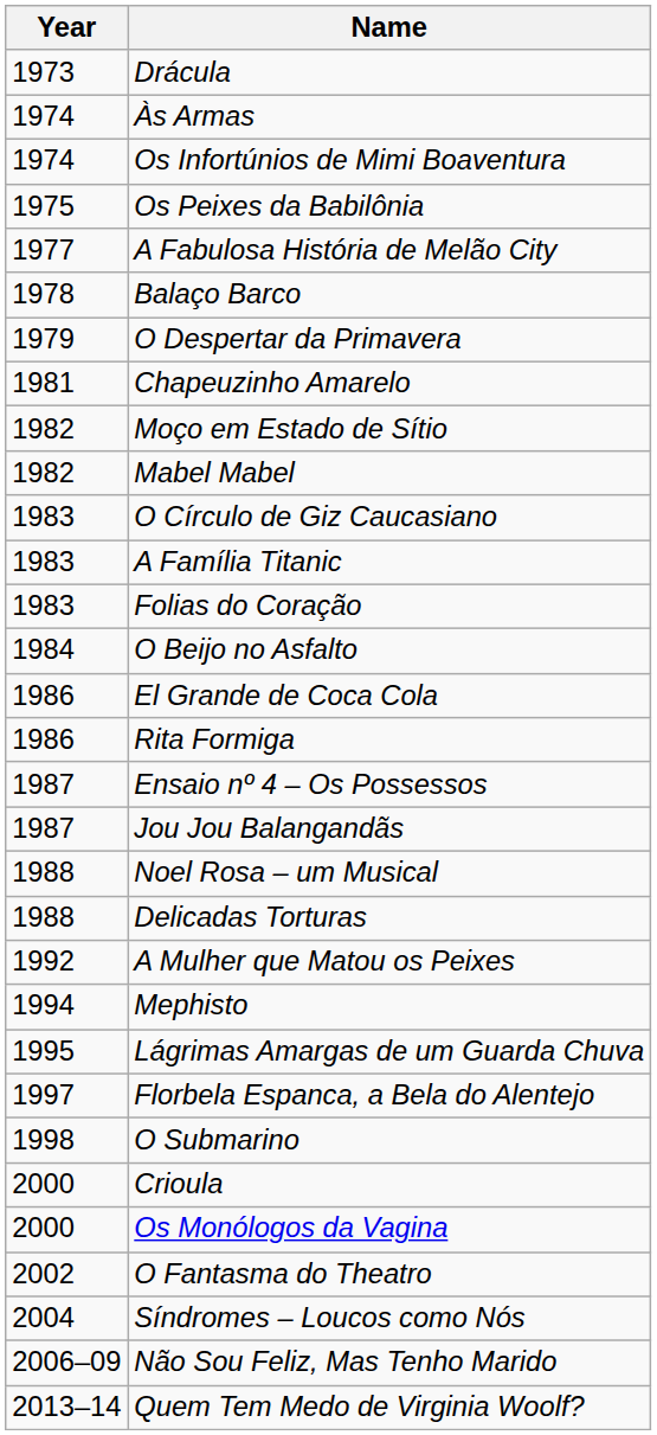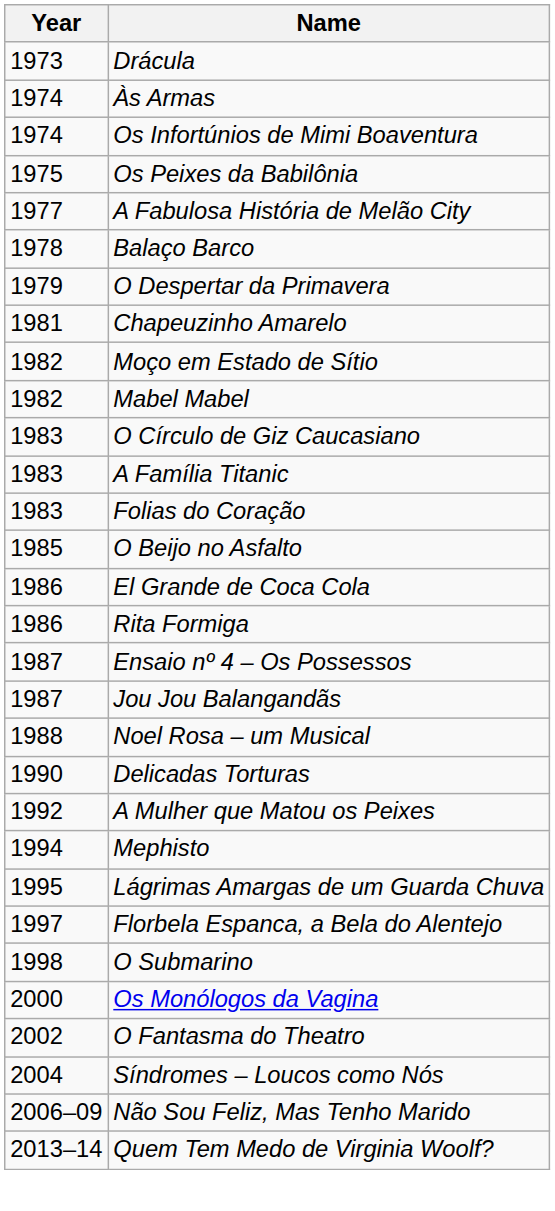 <table class="wikitable">
 <tr>
 <th>Year</th>
 <th>Name</th>
 </tr>
 <tr>
 <td>1973</td>
 <td><em>Drácula</em></td>
 </tr>
 <tr>
 <td>1974</td>
 <td><em>Às Armas</em></td>
 </tr>
 <tr>
 <td>1974</td>
 <td><em>Os Infortúnios de Mimi Boaventura</em></td>
 </tr>
 <tr>
 <td>1975</td>
 <td><em>Os Peixes da Babilônia</em></td>
 </tr>
 <tr>
 <td>1977</td>
 <td><em>A Fabulosa História de Melão City</em></td>
 </tr>
 <tr>
 <td>1978</td>
 <td><em>Balaço Barco</em></td>
 </tr>
 <tr>
 <td>1979</td>
 <td><em>O Despertar da Primavera</em></td>
 </tr>
 <tr>
 <td>1981</td>
 <td><em>Chapeuzinho Amarelo</em></td>
 </tr>
 <tr>
 <td>1982</td>
 <td><em>Moço em Estado de Sítio</em></td>
 </tr>
 <tr>
 <td>1982</td>
 <td><em>Mabel Mabel</em></td>
 </tr>
 <tr>
 <td>1983</td>
 <td><em>O Círculo de Giz Caucasiano</em></td>
 </tr>
 <tr>
 <td>1983</td>
 <td><em>A Família Titanic</em></td>
 </tr>
 <tr>
 <td>1983</td>
 <td><em>Folias do Coração</em></td>
 </tr>
 <tr>
-<td>1984</td>
+<td>1985</td>
 <td><em>O Beijo no Asfalto</em></td>
 </tr>
 <tr>
 <td>1986</td>
 <td><em>El Grande de Coca Cola</em></td>
 </tr>
 <tr>
 <td>1986</td>
 <td><em>Rita Formiga</em></td>
 </tr>
 <tr>
 <td>1987</td>
 <td><em>Ensaio nº 4 – Os Possessos</em></td>
 </tr>
 <tr>
 <td>1987</td>
 <td><em>Jou Jou Balangandãs</em></td>
 </tr>
 <tr>
 <td>1988</td>
 <td><em>Noel Rosa – um Musical</em></td>
 </tr>
 <tr>
-<td>1988</td>
+<td>1990</td>
 <td><em>Delicadas Torturas</em></td>
 </tr>
 <tr>
 <td>1992</td>
 <td><em>A Mulher que Matou os Peixes</em></td>
 </tr>
 <tr>
 <td>1994</td>
 <td><em>Mephisto</em></td>
 </tr>
 <tr>
 <td>1995</td>
 <td><em>Lágrimas Amargas de um Guarda Chuva</em></td>
 </tr>
 <tr>
 <td>1997</td>
 <td><em>Florbela Espanca, a Bela do Alentejo</em></td>
 </tr>
 <tr>
 <td>1998</td>
 <td><em>O Submarino</em></td>
 </tr>
 <tr>
 <td>2000</td>
-<td><em>Crioula</em></td>
-</tr>
-<tr>
-<td>2000</td>
 <td><em><a href='#'>Os Monólogos da Vagina</a></em></td>
 </tr>
 <tr>
 <td>2002</td>
 <td><em>O Fantasma do Theatro</em></td>
 </tr>
 <tr>
 <td>2004</td>
 <td><em>Síndromes – Loucos como Nós</em> </td>
 </tr>
 <tr>
 <td>2006–09</td>
 <td><em> Não Sou Feliz, Mas Tenho Marido</em> </td>
 </tr>
 <tr>
 <td>2013–14</td>
 <td><em> Quem Tem Medo de Virginia Woolf?</em> </td>
 </tr>
 </table>
